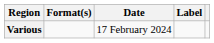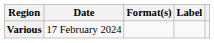 <table class="wikitable plainrowheaders">
 <tr>
 <th scope="col">Region</th>
+<th scope="col">Date</th>
 <th scope="col">Format(s)</th>
-<th scope="col">Date</th>
 <th scope="col">Label</th>
 <th scope="col"></th>
 </tr>
 <tr>
 <th scope="row">Various</th>
+<td>17 February 2024</td>
 <td></td>
-<td>17 February 2024</td>
 <td></td>
 <td></td>
 </tr>
 </table>
